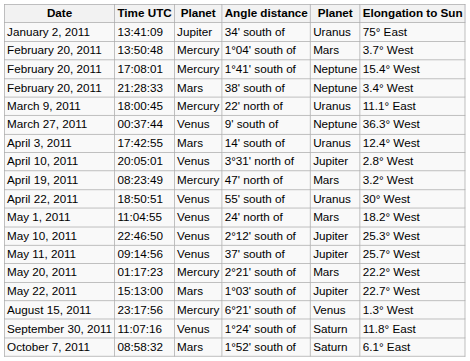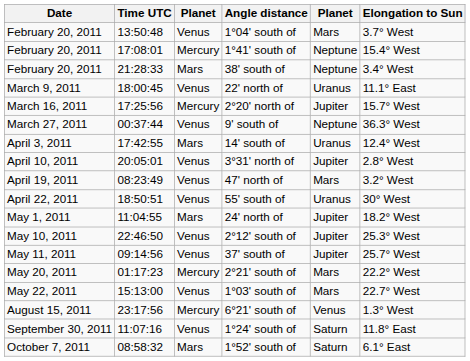 <table class="wikitable sortable">
 <tr bgcolor="#ddddff" align="center" valign="top">
 <th>Date</th>
 <th>Time UTC</th>
 <th>Planet</th>
 <th>Angle distance</th>
 <th>Planet</th>
 <th>Elongation to Sun</th>
 </tr>
 <tr>
-<td>January 2, 2011</td>
-<td>13:41:09</td>
-<td>Jupiter</td>
-<td>34' south of</td>
-<td>Uranus</td>
-<td>75° East</td>
-</tr>
-<tr>
 <td>February 20, 2011</td>
 <td>13:50:48</td>
-<td>Mercury</td>
+<td>Venus</td>
 <td>1°04' south of</td>
 <td>Mars</td>
 <td>3.7° West</td>
 </tr>
 <tr>
 <td>February 20, 2011</td>
 <td>17:08:01</td>
 <td>Mercury</td>
 <td>1°41' south of</td>
 <td>Neptune</td>
 <td>15.4° West</td>
 </tr>
 <tr>
 <td>February 20, 2011</td>
 <td>21:28:33</td>
 <td>Mars</td>
 <td>38' south of</td>
 <td>Neptune</td>
 <td>3.4° West</td>
 </tr>
 <tr>
 <td>March 9, 2011</td>
 <td>18:00:45</td>
-<td>Mercury</td>
+<td>Venus</td>
 <td>22' north of</td>
 <td>Uranus</td>
 <td>11.1° East</td>
+</tr>
+<tr>
+<td>March 16, 2011</td>
+<td>17:25:56</td>
+<td>Mercury</td>
+<td>2°20' north of</td>
+<td>Jupiter</td>
+<td>15.7° West</td>
 </tr>
 <tr>
 <td>March 27, 2011</td>
 <td>00:37:44</td>
 <td>Venus</td>
 <td>9' south of</td>
 <td>Neptune</td>
 <td>36.3° West</td>
 </tr>
 <tr>
 <td>April 3, 2011</td>
 <td>17:42:55</td>
 <td>Mars</td>
 <td>14' south of</td>
 <td>Uranus</td>
 <td>12.4° West</td>
 </tr>
 <tr>
 <td>April 10, 2011</td>
 <td>20:05:01</td>
 <td>Venus</td>
 <td>3°31' north of</td>
 <td>Jupiter</td>
 <td>2.8° West</td>
 </tr>
 <tr>
 <td>April 19, 2011</td>
 <td>08:23:49</td>
-<td>Mercury</td>
+<td>Venus</td>
 <td>47' north of</td>
 <td>Mars</td>
 <td>3.2° West</td>
 </tr>
 <tr>
 <td>April 22, 2011</td>
 <td>18:50:51</td>
 <td>Venus</td>
 <td>55' south of</td>
 <td>Uranus</td>
 <td>30° West</td>
 </tr>
 <tr>
 <td>May 1, 2011</td>
 <td>11:04:55</td>
-<td>Venus</td>
+<td>Mars</td>
 <td>24' north of</td>
-<td>Mars</td>
+<td>Jupiter</td>
 <td>18.2° West</td>
 </tr>
 <tr>
 <td>May 10, 2011</td>
 <td>22:46:50</td>
 <td>Venus</td>
 <td>2°12' south of</td>
 <td>Jupiter</td>
 <td>25.3° West</td>
 </tr>
 <tr>
 <td>May 11, 2011</td>
 <td>09:14:56</td>
 <td>Venus</td>
 <td>37' south of</td>
 <td>Jupiter</td>
 <td>25.7° West</td>
 </tr>
 <tr>
 <td>May 20, 2011</td>
 <td>01:17:23</td>
 <td>Mercury</td>
 <td>2°21' south of</td>
 <td>Mars</td>
 <td>22.2° West</td>
 </tr>
 <tr>
 <td>May 22, 2011</td>
 <td>15:13:00</td>
+<td>Venus</td>
+<td>1°03' south of</td>
 <td>Mars</td>
-<td>1°03' south of</td>
-<td>Jupiter</td>
 <td>22.7° West</td>
 </tr>
 <tr>
 <td>August 15, 2011</td>
 <td>23:17:56</td>
 <td>Mercury</td>
 <td>6°21' south of</td>
 <td>Venus</td>
 <td>1.3° West</td>
 </tr>
 <tr>
 <td>September 30, 2011</td>
 <td>11:07:16</td>
 <td>Venus</td>
 <td>1°24' south of</td>
 <td>Saturn</td>
 <td>11.8° East</td>
 </tr>
 <tr>
 <td>October 7, 2011</td>
 <td>08:58:32</td>
 <td>Mars</td>
 <td>1°52' south of</td>
 <td>Saturn</td>
 <td>6.1° East</td>
 </tr>
 </table>
